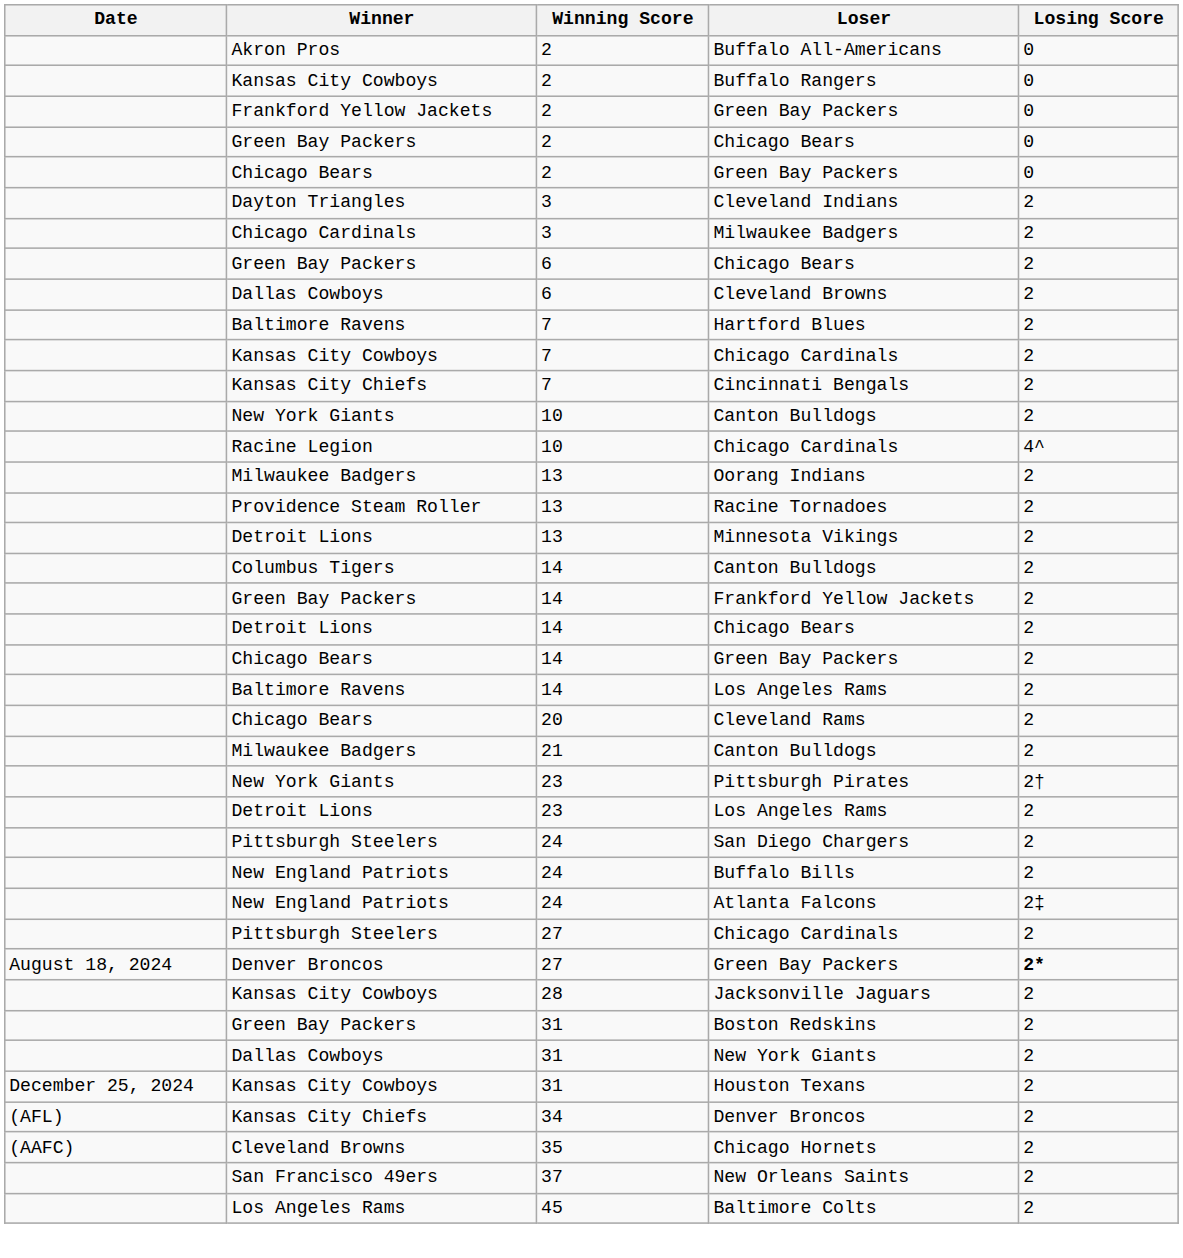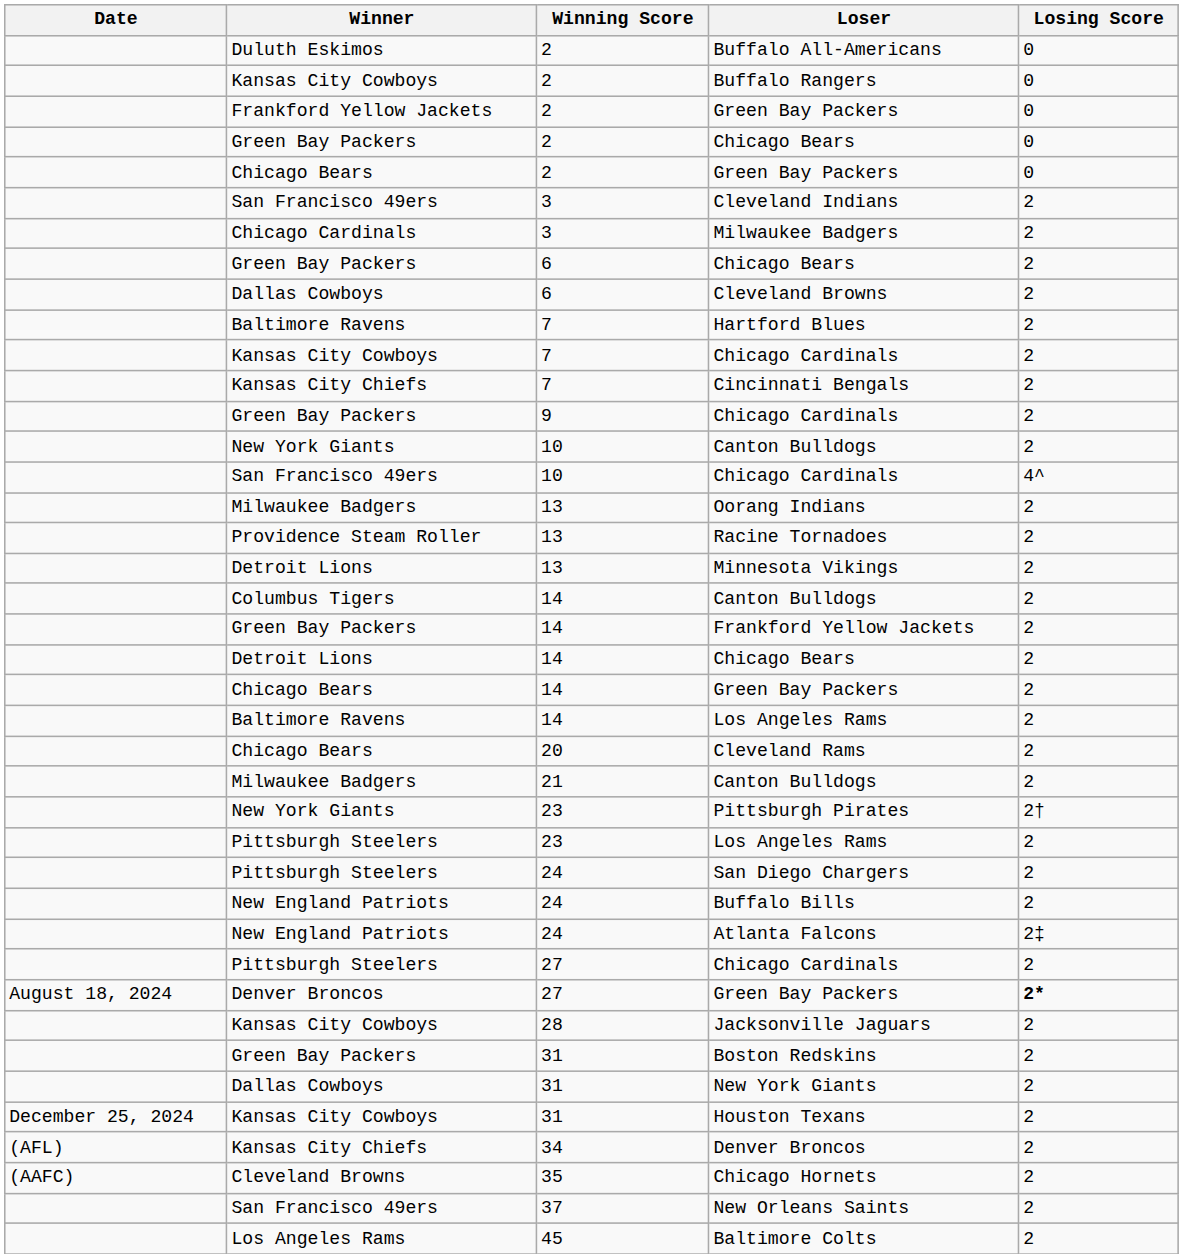 <table class="wikitable sortable" style="font-size: 90%; width: 60%">
 <tr>
 <th>Date</th>
 <th>Winner</th>
 <th>Winning Score</th>
 <th>Loser</th>
 <th>Losing Score</th>
 </tr>
 <tr>
 <td></td>
-<td>Akron Pros</td>
+<td>Duluth Eskimos</td>
 <td>2</td>
 <td>Buffalo All-Americans</td>
 <td>0</td>
 </tr>
 <tr>
 <td></td>
 <td>Kansas City Cowboys</td>
 <td>2</td>
 <td>Buffalo Rangers</td>
 <td>0</td>
 </tr>
 <tr>
 <td></td>
 <td>Frankford Yellow Jackets</td>
 <td>2</td>
 <td>Green Bay Packers</td>
 <td>0</td>
 </tr>
 <tr>
 <td></td>
 <td>Green Bay Packers</td>
 <td>2</td>
 <td>Chicago Bears</td>
 <td>0</td>
 </tr>
 <tr>
 <td></td>
 <td>Chicago Bears</td>
 <td>2</td>
 <td>Green Bay Packers</td>
 <td>0</td>
 </tr>
 <tr>
 <td></td>
-<td>Dayton Triangles</td>
+<td>San Francisco 49ers</td>
 <td>3</td>
 <td>Cleveland Indians</td>
 <td>2</td>
 </tr>
 <tr>
 <td></td>
 <td>Chicago Cardinals</td>
 <td>3</td>
 <td>Milwaukee Badgers</td>
 <td>2</td>
 </tr>
 <tr>
 <td></td>
 <td>Green Bay Packers</td>
 <td>6</td>
 <td>Chicago Bears</td>
 <td>2</td>
 </tr>
 <tr>
 <td></td>
 <td>Dallas Cowboys</td>
 <td>6</td>
 <td>Cleveland Browns</td>
 <td>2</td>
 </tr>
 <tr>
 <td></td>
 <td>Baltimore Ravens</td>
 <td>7</td>
 <td>Hartford Blues</td>
 <td>2</td>
 </tr>
 <tr>
 <td></td>
 <td>Kansas City Cowboys</td>
 <td>7</td>
 <td>Chicago Cardinals</td>
 <td>2</td>
 </tr>
 <tr>
 <td></td>
 <td>Kansas City Chiefs</td>
 <td>7</td>
 <td>Cincinnati Bengals</td>
 <td>2</td>
 </tr>
 <tr>
 <td></td>
+<td>Green Bay Packers</td>
+<td>9</td>
+<td>Chicago Cardinals</td>
+<td>2</td>
+</tr>
+<tr>
+<td></td>
 <td>New York Giants</td>
 <td>10</td>
 <td>Canton Bulldogs</td>
 <td>2</td>
 </tr>
 <tr>
 <td></td>
-<td>Racine Legion</td>
+<td>San Francisco 49ers</td>
 <td>10</td>
 <td>Chicago Cardinals</td>
 <td>4^</td>
 </tr>
 <tr>
 <td></td>
 <td>Milwaukee Badgers</td>
 <td>13</td>
 <td>Oorang Indians</td>
 <td>2</td>
 </tr>
 <tr>
 <td></td>
 <td>Providence Steam Roller</td>
 <td>13</td>
 <td>Racine Tornadoes</td>
 <td>2</td>
 </tr>
 <tr>
 <td></td>
 <td>Detroit Lions</td>
 <td>13</td>
 <td>Minnesota Vikings</td>
 <td>2</td>
 </tr>
 <tr>
 <td></td>
 <td>Columbus Tigers</td>
 <td>14</td>
 <td>Canton Bulldogs</td>
 <td>2</td>
 </tr>
 <tr>
 <td></td>
 <td>Green Bay Packers</td>
 <td>14</td>
 <td>Frankford Yellow Jackets</td>
 <td>2</td>
 </tr>
 <tr>
 <td></td>
 <td>Detroit Lions</td>
 <td>14</td>
 <td>Chicago Bears</td>
 <td>2</td>
 </tr>
 <tr>
 <td></td>
 <td>Chicago Bears</td>
 <td>14</td>
 <td>Green Bay Packers</td>
 <td>2</td>
 </tr>
 <tr>
 <td></td>
 <td>Baltimore Ravens</td>
 <td>14</td>
 <td>Los Angeles Rams</td>
 <td>2</td>
 </tr>
 <tr>
 <td></td>
 <td>Chicago Bears</td>
 <td>20</td>
 <td>Cleveland Rams</td>
 <td>2</td>
 </tr>
 <tr>
 <td></td>
 <td>Milwaukee Badgers</td>
 <td>21</td>
 <td>Canton Bulldogs</td>
 <td>2</td>
 </tr>
 <tr>
 <td></td>
 <td>New York Giants</td>
 <td>23</td>
 <td>Pittsburgh Pirates</td>
 <td>2†</td>
 </tr>
 <tr>
 <td></td>
-<td>Detroit Lions</td>
+<td>Pittsburgh Steelers</td>
 <td>23</td>
 <td>Los Angeles Rams</td>
 <td>2</td>
 </tr>
 <tr>
 <td></td>
 <td>Pittsburgh Steelers</td>
 <td>24</td>
 <td>San Diego Chargers</td>
 <td>2</td>
 </tr>
 <tr>
 <td></td>
 <td>New England Patriots</td>
 <td>24</td>
 <td>Buffalo Bills</td>
 <td>2</td>
 </tr>
 <tr>
 <td></td>
 <td>New England Patriots</td>
 <td>24</td>
 <td>Atlanta Falcons</td>
 <td>2‡</td>
 </tr>
 <tr>
 <td></td>
 <td>Pittsburgh Steelers</td>
 <td>27</td>
 <td>Chicago Cardinals</td>
 <td>2</td>
 </tr>
 <tr>
 <td>August 18, 2024</td>
 <td>Denver Broncos</td>
 <td>27</td>
 <td>Green Bay Packers</td>
 <td><strong>2*</strong></td>
 </tr>
 <tr>
 <td></td>
 <td>Kansas City Cowboys</td>
 <td>28</td>
 <td>Jacksonville Jaguars</td>
 <td>2</td>
 </tr>
 <tr>
 <td></td>
 <td>Green Bay Packers</td>
 <td>31</td>
 <td>Boston Redskins</td>
 <td>2</td>
 </tr>
 <tr>
 <td></td>
 <td>Dallas Cowboys</td>
 <td>31</td>
 <td>New York Giants</td>
 <td>2</td>
 </tr>
 <tr>
 <td>December 25, 2024</td>
 <td>Kansas City Cowboys</td>
 <td>31</td>
 <td>Houston Texans</td>
 <td>2</td>
 </tr>
 <tr>
 <td> (AFL)</td>
 <td>Kansas City Chiefs</td>
 <td>34</td>
 <td>Denver Broncos</td>
 <td>2</td>
 </tr>
 <tr>
 <td> (AAFC)</td>
 <td>Cleveland Browns</td>
 <td>35</td>
 <td>Chicago Hornets</td>
 <td>2</td>
 </tr>
 <tr>
 <td></td>
 <td>San Francisco 49ers</td>
 <td>37</td>
 <td>New Orleans Saints</td>
 <td>2</td>
 </tr>
 <tr>
 <td></td>
 <td>Los Angeles Rams</td>
 <td>45</td>
 <td>Baltimore Colts</td>
 <td>2</td>
 </tr>
 </table>
